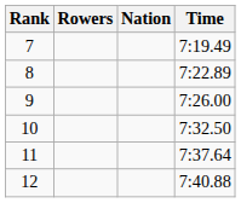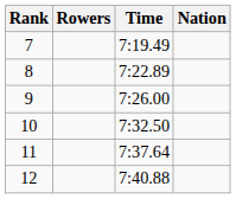 <table class="wikitable sortable" style=text-align:center>
 <tr>
 <th>Rank</th>
 <th>Rowers</th>
+<th>Time</th>
 <th>Nation</th>
-<th>Time</th>
 </tr>
 <tr>
 <td>7</td>
 <td align=left></td>
+<td>7:19.49</td>
 <td align=left></td>
-<td>7:19.49</td>
 </tr>
 <tr>
 <td>8</td>
 <td align=left></td>
+<td>7:22.89</td>
 <td align=left></td>
-<td>7:22.89</td>
 </tr>
 <tr>
 <td>9</td>
 <td align=left></td>
+<td>7:26.00</td>
 <td align=left></td>
-<td>7:26.00</td>
 </tr>
 <tr>
 <td>10</td>
 <td align=left></td>
+<td>7:32.50</td>
 <td align=left></td>
-<td>7:32.50</td>
 </tr>
 <tr>
 <td>11</td>
 <td align=left></td>
+<td>7:37.64</td>
 <td align=left></td>
-<td>7:37.64</td>
 </tr>
 <tr>
 <td>12</td>
 <td align=left></td>
+<td>7:40.88</td>
 <td align=left></td>
-<td>7:40.88</td>
 </tr>
 </table>
